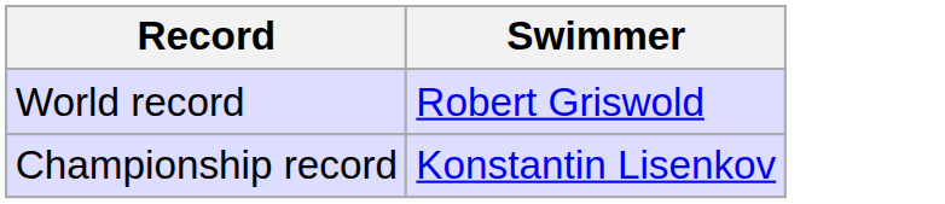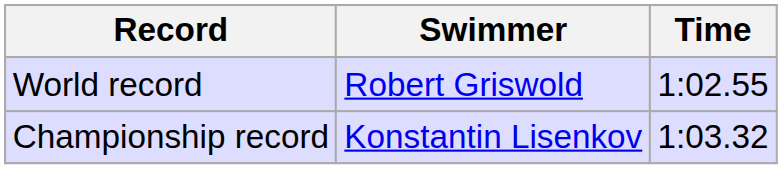 <table class='wikitable'  style='text-align:left'>
 <tr>
 <th>Record</th>
 <th>Swimmer</th>
+<th>Time</th>
 </tr>
 <tr bgcolor=ddddff>
 <td>World record</td>
 <td><a href='#'>Robert  Griswold</a>   </td>
+<td>1:02.55</td>
 </tr>
 <tr bgcolor=ddddff>
 <td>Championship record</td>
 <td><a href='#'>Konstantin Lisenkov</a>    </td>
+<td>1:03.32</td>
 </tr>
 </table>
